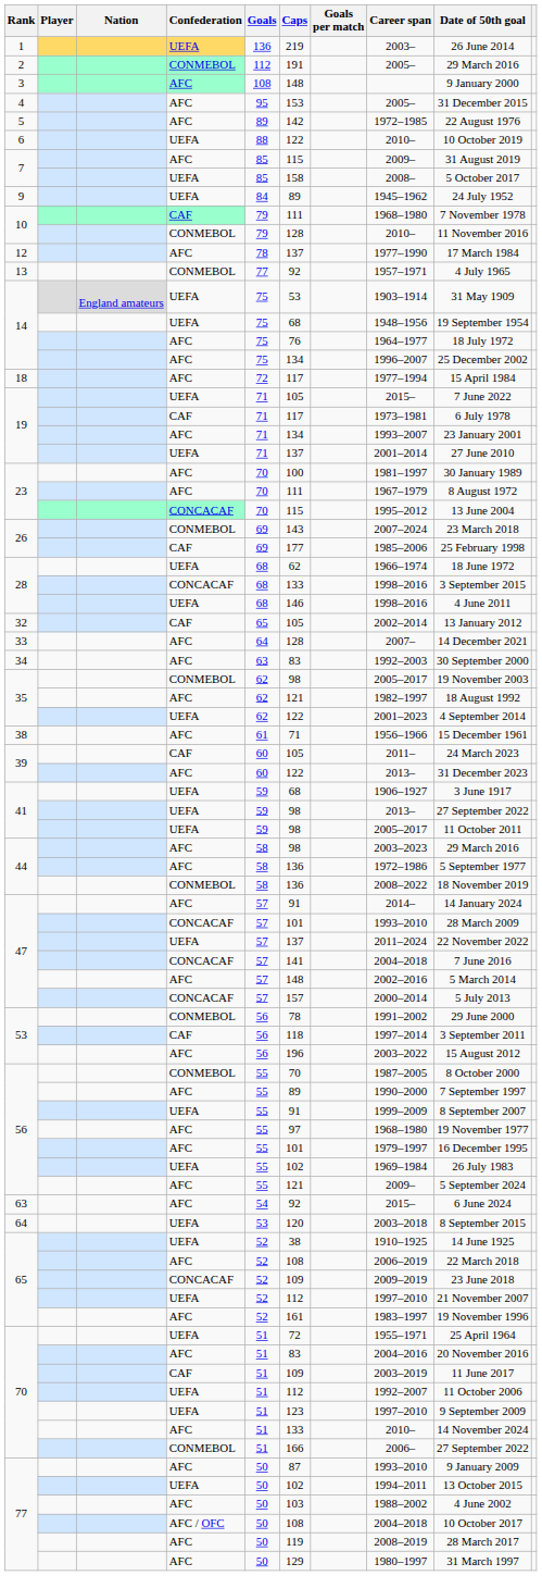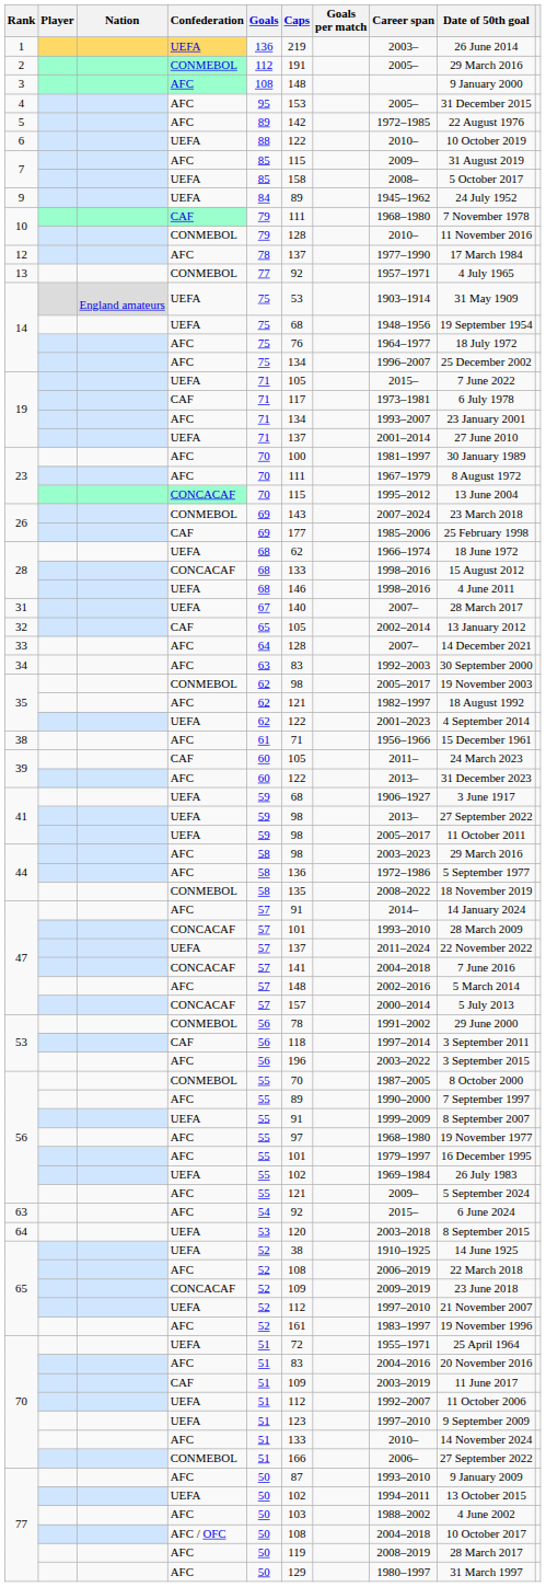 <table class="wikitable sortable plainrowheaders sticky-header" style="text-align: center;">
 <tr>
 <th style="width:15px;" scope=col data-sort-type="number">Rank</th>
 <th scope=col>Player</th>
 <th scope=col>Nation</th>
 <th scope=col>Confederation</th>
 <th scope=col data-sort-type="number"><a href='#'>Goals</a></th>
 <th scope=col data-sort-type="number"><a href='#'>Caps</a></th>
 <th scope=col>Goals<br>per match</th>
 <th scope=col>Career span</th>
 <th scope=col>Date of 50th goal</th>
 <th scope=col class="unsortable"></th>
 </tr>
 <tr>
 <td>1</td>
 <td bgcolor="FFD966" align="left"><strong></strong></td>
 <td bgcolor="FFD966" align="left"></td>
 <td bgcolor="FFD966" align="left"><a href='#'>UEFA</a></td>
 <td><a href='#'>136</a></td>
 <td>219</td>
 <td></td>
 <td>2003–</td>
 <td>26 June 2014</td>
 <td></td>
 </tr>
 <tr>
 <td>2</td>
 <td bgcolor="#9FC" align="left"><strong></strong></td>
 <td bgcolor="#9FC" align="left"></td>
 <td bgcolor="#9FC" align="left"><a href='#'>CONMEBOL</a></td>
 <td><a href='#'>112</a></td>
 <td>191</td>
 <td></td>
 <td>2005–</td>
 <td>29 March 2016</td>
 <td></td>
 </tr>
 <tr>
 <td>3</td>
 <td bgcolor="#9FC" align="left"></td>
 <td bgcolor="#9FC" align="left"></td>
 <td bgcolor="#9FC" align="left"><a href='#'>AFC</a></td>
 <td><a href='#'>108</a></td>
 <td>148</td>
 <td></td>
 <td></td>
 <td>9 January 2000</td>
 <td></td>
 </tr>
 <tr>
 <td>4</td>
 <td style="background-color:#D0E6FF" align="left"><strong></strong></td>
 <td style="background-color:#D0E6FF" align="left"></td>
 <td align="left">AFC</td>
 <td><a href='#'>95</a></td>
 <td>153</td>
 <td></td>
 <td>2005–</td>
 <td>31 December 2015</td>
 <td></td>
 </tr>
 <tr>
 <td>5</td>
 <td style="background-color:#D0E6FF" align="left"></td>
 <td style="background-color:#D0E6FF" align="left"></td>
 <td align="left">AFC</td>
 <td><a href='#'>89</a></td>
 <td>142</td>
 <td></td>
 <td>1972–1985</td>
 <td>22 August 1976</td>
 <td></td>
 </tr>
 <tr>
 <td>6</td>
 <td style="background-color:#D0E6FF" align="left"><strong></strong></td>
 <td style="background-color:#D0E6FF" align="left"></td>
 <td align="left">UEFA</td>
 <td><a href='#'>88</a></td>
 <td>122</td>
 <td></td>
 <td>2010–</td>
 <td>10 October 2019</td>
 <td></td>
 </tr>
 <tr>
 <td rowspan="2">7</td>
 <td style="background-color:#D0E6FF" align="left"><strong></strong></td>
 <td style="background-color:#D0E6FF" align="left"></td>
 <td align="left">AFC</td>
 <td><a href='#'>85</a></td>
 <td>115</td>
 <td></td>
 <td>2009–</td>
 <td>31 August 2019</td>
 <td></td>
 </tr>
 <tr>
 <td style="background-color:#D0E6FF" align="left"><strong></strong></td>
 <td style="background-color:#D0E6FF" align="left"></td>
 <td align="left">UEFA</td>
 <td><a href='#'>85</a></td>
 <td>158</td>
 <td></td>
 <td>2008–</td>
 <td>5 October 2017</td>
 <td></td>
 </tr>
 <tr>
 <td>9</td>
 <td style="background-color:#D0E6FF" align="left"></td>
 <td style="background-color:#D0E6FF" align="left"><br></td>
 <td align="left">UEFA</td>
 <td><a href='#'>84</a></td>
 <td>89</td>
 <td></td>
 <td>1945–1962</td>
 <td>24 July 1952</td>
 <td></td>
 </tr>
 <tr>
 <td rowspan="2">10</td>
 <td bgcolor="#9FC" align="left"></td>
 <td bgcolor="#9FC" align="left"></td>
 <td bgcolor="#9FC" align="left"><a href='#'>CAF</a></td>
 <td><a href='#'>79</a></td>
 <td>111</td>
 <td></td>
 <td>1968–1980</td>
 <td>7 November 1978</td>
 <td></td>
 </tr>
 <tr>
 <td style="background-color:#D0E6FF" align="left"><strong></strong></td>
 <td style="background-color:#D0E6FF" align="left"></td>
 <td align="left">CONMEBOL</td>
 <td><a href='#'>79</a></td>
 <td>128</td>
 <td></td>
 <td>2010–</td>
 <td>11 November 2016</td>
 <td></td>
 </tr>
 <tr>
 <td>12</td>
 <td style="background-color:#D0E6FF" align="left"></td>
 <td style="background-color:#D0E6FF" align="left"></td>
 <td align="left">AFC</td>
 <td><a href='#'>78</a></td>
 <td>137</td>
 <td></td>
 <td>1977–1990</td>
 <td>17 March 1984</td>
 <td></td>
 </tr>
 <tr>
 <td>13</td>
 <td align="left"></td>
 <td align="left"></td>
 <td align="left">CONMEBOL</td>
 <td><a href='#'>77</a></td>
 <td>92</td>
 <td></td>
 <td>1957–1971</td>
 <td>4 July 1965</td>
 <td></td>
 </tr>
 <tr>
 <td rowspan="4">14</td>
 <td bgcolor="#DCDCDC" align="left"></td>
 <td bgcolor="#DCDCDC" align="left"><br> <a href='#'>England amateurs</a></td>
 <td align="left">UEFA</td>
 <td><a href='#'>75</a></td>
 <td>53</td>
 <td></td>
 <td>1903–1914</td>
 <td>31 May 1909</td>
 <td></td>
 </tr>
 <tr>
 <td align="left"></td>
 <td align="left"></td>
 <td align="left">UEFA</td>
 <td><a href='#'>75</a></td>
 <td>68</td>
 <td></td>
 <td>1948–1956</td>
 <td>19 September 1954</td>
 <td></td>
 </tr>
 <tr>
 <td style="background-color:#D0E6FF" align="left"></td>
 <td style="background-color:#D0E6FF" align="left"></td>
 <td align="left">AFC</td>
 <td><a href='#'>75</a></td>
 <td>76</td>
 <td></td>
 <td>1964–1977</td>
 <td>18 July 1972</td>
 <td></td>
 </tr>
 <tr>
 <td style="background-color:#D0E6FF" align="left"></td>
 <td style="background-color:#D0E6FF" align="left"></td>
 <td align="left">AFC</td>
 <td><a href='#'>75</a></td>
 <td>134</td>
 <td></td>
 <td>1996–2007</td>
 <td>25 December 2002</td>
 <td></td>
 </tr>
 <tr>
-<td>18</td>
-<td style="background-color:#D0E6FF" align="left"></td>
-<td style="background-color:#D0E6FF" align="left"></td>
-<td align="left">AFC</td>
-<td><a href='#'>72</a></td>
-<td>117</td>
-<td></td>
-<td>1977–1994</td>
-<td>15 April 1984</td>
-<td></td>
-</tr>
-<tr>
 <td rowspan="4">19</td>
 <td style="background-color:#D0E6FF" align="left"><strong></strong></td>
 <td style="background-color:#D0E6FF" align="left"></td>
 <td align="left">UEFA</td>
 <td><a href='#'>71</a></td>
 <td>105</td>
 <td></td>
 <td>2015–</td>
 <td>7 June 2022</td>
 <td></td>
 </tr>
 <tr>
 <td style="background-color:#D0E6FF" align="left"></td>
 <td style="background-color:#D0E6FF" align="left"></td>
 <td align="left">CAF</td>
 <td><a href='#'>71</a></td>
 <td>117</td>
 <td></td>
 <td>1973–1981</td>
 <td>6 July 1978</td>
 <td></td>
 </tr>
 <tr>
 <td style="background-color:#D0E6FF" align="left"></td>
 <td style="background-color:#D0E6FF" align="left"></td>
 <td align="left">AFC</td>
 <td><a href='#'>71</a></td>
 <td>134</td>
 <td></td>
 <td>1993–2007</td>
 <td>23 January 2001</td>
 <td></td>
 </tr>
 <tr>
 <td style="background-color:#D0E6FF" align="left"></td>
 <td style="background-color:#D0E6FF" align="left"></td>
 <td align="left">UEFA</td>
 <td><a href='#'>71</a></td>
 <td>137</td>
 <td></td>
 <td>2001–2014</td>
 <td>27 June 2010</td>
 <td></td>
 </tr>
 <tr>
 <td rowspan="3">23</td>
 <td align="left"></td>
 <td align="left"></td>
 <td align="left">AFC</td>
 <td><a href='#'>70</a></td>
 <td>100</td>
 <td></td>
 <td>1981–1997</td>
 <td>30 January 1989</td>
 <td></td>
 </tr>
 <tr>
 <td style="background-color:#D0E6FF" align="left"></td>
 <td style="background-color:#D0E6FF" align="left"></td>
 <td align="left">AFC</td>
 <td><a href='#'>70</a></td>
 <td>111</td>
 <td></td>
 <td>1967–1979</td>
 <td>8 August 1972</td>
 <td></td>
 </tr>
 <tr>
 <td bgcolor=#9FC   align="left"></td>
 <td bgcolor=#9FC   align="left"></td>
 <td bgcolor="#9FC" align="left"><a href='#'>CONCACAF</a></td>
 <td><a href='#'>70</a></td>
 <td>115</td>
 <td></td>
 <td>1995–2012</td>
 <td>13 June 2004</td>
 <td></td>
 </tr>
 <tr>
 <td rowspan="2">26</td>
 <td style="background-color:#D0E6FF" align="left"></td>
 <td style="background-color:#D0E6FF" align="left"></td>
 <td align="left">CONMEBOL</td>
 <td><a href='#'>69</a></td>
 <td>143</td>
 <td></td>
 <td>2007–2024</td>
 <td>23 March 2018</td>
 <td></td>
 </tr>
 <tr>
 <td style="background-color:#D0E6FF" align="left"></td>
 <td style="background-color:#D0E6FF" align="left"></td>
 <td align="left">CAF</td>
 <td><a href='#'>69</a></td>
 <td>177</td>
 <td></td>
 <td>1985–2006</td>
 <td>25 February 1998</td>
 <td></td>
 </tr>
 <tr>
 <td rowspan="3">28</td>
 <td align="left"></td>
 <td align="left"></td>
 <td align="left">UEFA</td>
 <td><a href='#'>68</a></td>
 <td>62</td>
 <td></td>
 <td>1966–1974</td>
 <td>18 June 1972</td>
 <td></td>
 </tr>
 <tr>
 <td style="background-color:#D0E6FF" align="left"></td>
 <td style="background-color:#D0E6FF" align="left"></td>
 <td align="left">CONCACAF</td>
 <td><a href='#'>68</a></td>
 <td>133</td>
 <td></td>
 <td>1998–2016</td>
-<td>3 September 2015</td>
+<td>15 August 2012</td>
 <td></td>
 </tr>
 <tr>
 <td style="background-color:#D0E6FF" align="left"></td>
 <td style="background-color:#D0E6FF" align="left"></td>
 <td align="left">UEFA</td>
 <td><a href='#'>68</a></td>
 <td>146</td>
 <td></td>
 <td>1998–2016</td>
 <td>4 June 2011</td>
+<td></td>
+</tr>
+<tr>
+<td>31</td>
+<td style="background-color:#D0E6FF" align="left"><strong></strong></td>
+<td style="background-color:#D0E6FF" align="left"></td>
+<td align="left">UEFA</td>
+<td><a href='#'>67</a></td>
+<td>140</td>
+<td></td>
+<td>2007–</td>
+<td>28 March 2017</td>
 <td></td>
 </tr>
 <tr>
 <td>32</td>
 <td style="background-color:#D0E6FF" align="left"></td>
 <td style="background-color:#D0E6FF" align="left"></td>
 <td align="left">CAF</td>
 <td><a href='#'>65</a></td>
 <td>105</td>
 <td></td>
 <td>2002–2014</td>
 <td>13 January 2012</td>
 <td></td>
 </tr>
 <tr>
 <td>33</td>
 <td align="left"><strong></strong></td>
 <td align="left"></td>
 <td align="left">AFC</td>
 <td><a href='#'>64</a></td>
 <td>128</td>
 <td></td>
 <td>2007–</td>
 <td>14 December 2021</td>
 <td></td>
 </tr>
 <tr>
 <td>34</td>
 <td align="left"></td>
 <td align="left"></td>
 <td align="left">AFC</td>
 <td><a href='#'>63</a></td>
 <td>83</td>
 <td></td>
 <td>1992–2003</td>
 <td>30 September 2000</td>
 <td></td>
 </tr>
 <tr>
 <td rowspan="3">35</td>
 <td align="left"></td>
 <td align="left"></td>
 <td align="left">CONMEBOL</td>
 <td><a href='#'>62</a></td>
 <td>98</td>
 <td></td>
 <td>2005–2017</td>
 <td>19 November 2003</td>
 <td></td>
 </tr>
 <tr>
 <td align="left"></td>
 <td align="left"></td>
 <td align="left">AFC</td>
 <td><a href='#'>62</a></td>
 <td>121</td>
 <td></td>
 <td>1982–1997</td>
 <td>18 August 1992</td>
 <td></td>
 </tr>
 <tr>
 <td style="background-color:#D0E6FF" align="left"></td>
 <td style="background-color:#D0E6FF" align="left"></td>
 <td align="left">UEFA</td>
 <td><a href='#'>62</a></td>
 <td>122</td>
 <td></td>
 <td>2001–2023</td>
 <td>4 September 2014</td>
 <td></td>
 </tr>
 <tr>
 <td>38</td>
 <td align="left"></td>
 <td align="left"> </td>
 <td align="left">AFC</td>
 <td><a href='#'>61</a></td>
 <td>71</td>
 <td></td>
 <td>1956–1966</td>
 <td>15 December 1961</td>
 <td></td>
 </tr>
 <tr>
 <td rowspan="2">39</td>
 <td align="left"><strong></strong></td>
 <td align="left"></td>
 <td align="left">CAF</td>
 <td><a href='#'>60</a></td>
 <td>105</td>
 <td></td>
 <td>2011–</td>
 <td>24 March 2023</td>
 <td></td>
 </tr>
 <tr>
 <td style="background-color:#D0E6FF" align="left"><strong></strong></td>
 <td style="background-color:#D0E6FF" align="left"></td>
 <td align="left">AFC</td>
 <td><a href='#'>60</a></td>
 <td>122</td>
 <td></td>
 <td>2013–</td>
 <td>31 December 2023</td>
 <td></td>
 </tr>
 <tr>
 <td rowspan="3">41</td>
 <td align="left"></td>
 <td align="left"></td>
 <td align="left">UEFA</td>
 <td><a href='#'>59</a></td>
 <td>68</td>
 <td></td>
 <td>1906–1927</td>
 <td>3 June 1917</td>
 <td></td>
 </tr>
 <tr>
 <td style="background-color:#D0E6FF" align="left"><strong></strong></td>
 <td style="background-color:#D0E6FF" align="left"></td>
 <td align="left">UEFA</td>
 <td><a href='#'>59</a></td>
 <td>98</td>
 <td></td>
 <td>2013–</td>
 <td>27 September 2022</td>
 <td></td>
 </tr>
 <tr>
 <td style="background-color:#D0E6FF" align="left"></td>
 <td style="background-color:#D0E6FF" align="left"></td>
 <td align="left">UEFA</td>
 <td><a href='#'>59</a></td>
 <td>98</td>
 <td></td>
 <td>2005–2017</td>
 <td>11 October 2011</td>
 <td></td>
 </tr>
 <tr>
 <td rowspan="3">44</td>
 <td style="background-color:#D0E6FF" align="left"></td>
 <td style="background-color:#D0E6FF" align="left"></td>
 <td align="left">AFC</td>
 <td><a href='#'>58</a></td>
 <td>98</td>
 <td></td>
 <td>2003–2023</td>
 <td>29 March 2016</td>
 <td></td>
 </tr>
 <tr>
 <td style="background-color:#D0E6FF" align="left"></td>
 <td style="background-color:#D0E6FF" align="left"></td>
 <td align="left">AFC</td>
 <td><a href='#'>58</a></td>
 <td>136</td>
 <td></td>
 <td>1972–1986</td>
 <td>5 September 1977</td>
 <td></td>
 </tr>
 <tr>
 <td align="left"></td>
 <td align="left"></td>
 <td align="left">CONMEBOL</td>
 <td><a href='#'>58</a></td>
-<td>136</td>
+<td>135</td>
 <td></td>
 <td>2008–2022</td>
 <td>18 November 2019</td>
 <td></td>
 </tr>
 <tr>
 <td rowspan="6">47</td>
 <td align="left"><strong></strong></td>
 <td align="left"></td>
 <td align="left">AFC</td>
 <td><a href='#'>57</a></td>
 <td>91</td>
 <td></td>
 <td>2014–</td>
 <td>14 January 2024</td>
 <td></td>
 </tr>
 <tr>
 <td style="background-color:#D0E6FF" align="left"></td>
 <td style="background-color:#D0E6FF" align="left"></td>
 <td align="left">CONCACAF</td>
 <td><a href='#'>57</a></td>
 <td>101</td>
 <td></td>
 <td>1993–2010</td>
 <td>28 March 2009</td>
 <td></td>
 </tr>
 <tr>
 <td style="background-color:#D0E6FF" align="left"></td>
 <td style="background-color:#D0E6FF" align="left"></td>
 <td align="left">UEFA</td>
 <td><a href='#'>57</a></td>
 <td>137</td>
 <td></td>
 <td>2011–2024</td>
 <td>22 November 2022</td>
 <td></td>
 </tr>
 <tr>
 <td style="background-color:#D0E6FF" align="left"></td>
 <td style="background-color:#D0E6FF" align="left"></td>
 <td align="left">CONCACAF</td>
 <td><a href='#'>57</a></td>
 <td>141</td>
 <td></td>
 <td>2004–2018</td>
 <td>7 June 2016</td>
 <td></td>
 </tr>
 <tr>
 <td align="left"></td>
 <td align="left"></td>
 <td align="left">AFC</td>
 <td><a href='#'>57</a></td>
 <td>148</td>
 <td></td>
 <td>2002–2016</td>
 <td>5 March 2014</td>
 <td></td>
 </tr>
 <tr>
 <td style="background-color:#D0E6FF" align="left"></td>
 <td style="background-color:#D0E6FF" align="left"></td>
 <td align="left">CONCACAF</td>
 <td><a href='#'>57</a></td>
 <td>157</td>
 <td></td>
 <td>2000–2014</td>
 <td>5 July 2013</td>
 <td></td>
 </tr>
 <tr>
 <td rowspan="3">53</td>
 <td align="left"></td>
 <td align="left"></td>
 <td align="left">CONMEBOL</td>
 <td><a href='#'>56</a></td>
 <td>78</td>
 <td></td>
 <td>1991–2002</td>
 <td>29 June 2000</td>
 <td></td>
 </tr>
 <tr>
 <td style="background-color:#D0E6FF" align="left"></td>
 <td style="background-color:#D0E6FF" align="left"></td>
 <td align="left">CAF</td>
 <td><a href='#'>56</a></td>
 <td>118</td>
 <td></td>
 <td>1997–2014</td>
 <td>3 September 2011</td>
 <td></td>
 </tr>
 <tr>
 <td align="left"></td>
 <td align="left"></td>
 <td align="left">AFC</td>
 <td><a href='#'>56</a></td>
 <td>196</td>
 <td></td>
 <td>2003–2022</td>
-<td>15 August 2012</td>
+<td>3 September 2015</td>
 <td></td>
 </tr>
 <tr>
 <td rowspan="7">56</td>
 <td align="left"></td>
 <td align="left"></td>
 <td align="left">CONMEBOL</td>
 <td><a href='#'>55</a></td>
 <td>70</td>
 <td></td>
 <td>1987–2005</td>
 <td>8 October 2000</td>
 <td></td>
 </tr>
 <tr>
 <td align="left"></td>
 <td align="left"></td>
 <td align="left">AFC</td>
 <td><a href='#'>55</a></td>
 <td>89</td>
 <td></td>
 <td>1990–2000</td>
 <td>7 September 1997</td>
 <td></td>
 </tr>
 <tr>
 <td style="background-color:#D0E6FF" align="left"></td>
 <td style="background-color:#D0E6FF" align="left"></td>
 <td align="left">UEFA</td>
 <td><a href='#'>55</a></td>
 <td>91</td>
 <td></td>
 <td>1999–2009</td>
 <td>8 September 2007</td>
 <td></td>
 </tr>
 <tr>
 <td align="left"></td>
 <td align="left"></td>
 <td align="left">AFC</td>
 <td><a href='#'>55</a></td>
 <td>97</td>
 <td></td>
 <td>1968–1980</td>
 <td>19 November 1977</td>
 <td></td>
 </tr>
 <tr>
 <td style="background-color:#D0E6FF" align="left"></td>
 <td style="background-color:#D0E6FF" align="left"></td>
 <td align="left">AFC</td>
 <td><a href='#'>55</a></td>
 <td>101</td>
 <td></td>
 <td>1979–1997</td>
 <td>16 December 1995</td>
 <td></td>
 </tr>
 <tr>
 <td style="background-color:#D0E6FF" align="left"></td>
 <td style="background-color:#D0E6FF" align="left"></td>
 <td align="left">UEFA</td>
 <td><a href='#'>55</a></td>
 <td>102</td>
 <td></td>
 <td>1969–1984</td>
 <td>26 July 1983</td>
 <td></td>
 </tr>
 <tr>
 <td align="left"><strong></strong></td>
 <td align="left"></td>
 <td align="left">AFC</td>
 <td><a href='#'>55</a></td>
 <td>121</td>
 <td></td>
 <td>2009–</td>
 <td>5 September 2024</td>
 <td></td>
 </tr>
 <tr>
 <td>63</td>
 <td align="left"><strong></strong></td>
 <td align="left"></td>
 <td align="left">AFC</td>
 <td><a href='#'>54</a></td>
 <td>92</td>
 <td></td>
 <td>2015–</td>
 <td>6 June 2024</td>
 <td></td>
 </tr>
 <tr>
 <td>64</td>
 <td align="left"></td>
 <td align="left"></td>
 <td align="left">UEFA</td>
 <td><a href='#'>53</a></td>
 <td>120</td>
 <td></td>
 <td>2003–2018</td>
 <td>8 September 2015</td>
 <td></td>
 </tr>
 <tr>
 <td rowspan="5">65</td>
 <td style="background-color:#D0E6FF" align="left"></td>
 <td style="background-color:#D0E6FF" align="left"></td>
 <td align="left">UEFA</td>
 <td><a href='#'>52</a></td>
 <td>38</td>
 <td></td>
 <td>1910–1925</td>
 <td>14 June 1925</td>
 <td></td>
 </tr>
 <tr>
 <td style="background-color:#D0E6FF" align="left"></td>
 <td style="background-color:#D0E6FF" align="left"></td>
 <td align="left">AFC</td>
 <td><a href='#'>52</a></td>
 <td>108</td>
 <td></td>
 <td>2006–2019</td>
 <td>22 March 2018</td>
 <td></td>
 </tr>
 <tr>
 <td style="background-color:#D0E6FF" align="left"></td>
 <td style="background-color:#D0E6FF" align="left"></td>
 <td align="left">CONCACAF</td>
 <td><a href='#'>52</a></td>
 <td>109</td>
 <td></td>
 <td>2009–2019</td>
 <td>23 June 2018</td>
 <td></td>
 </tr>
 <tr>
 <td style="background-color:#D0E6FF" align="left"></td>
 <td style="background-color:#D0E6FF" align="left"></td>
 <td align="left">UEFA</td>
 <td><a href='#'>52</a></td>
 <td>112</td>
 <td></td>
 <td>1997–2010</td>
 <td>21 November 2007</td>
 <td></td>
 </tr>
 <tr>
 <td align="left"></td>
 <td align="left"></td>
 <td align="left">AFC</td>
 <td><a href='#'>52</a></td>
 <td>161</td>
 <td></td>
 <td>1983–1997</td>
 <td>19 November 1996</td>
 <td></td>
 </tr>
 <tr>
 <td rowspan="7">70</td>
 <td align="left"></td>
 <td align="left"></td>
 <td align="left">UEFA</td>
 <td><a href='#'>51</a></td>
 <td>72</td>
 <td></td>
 <td>1955–1971</td>
 <td>25 April 1964</td>
 <td></td>
 </tr>
 <tr>
 <td style="background-color:#D0E6FF" align="left"></td>
 <td style="background-color:#D0E6FF" align="left"></td>
 <td align="left">AFC</td>
 <td><a href='#'>51</a></td>
 <td>83</td>
 <td></td>
 <td>2004–2016</td>
 <td>20 November 2016</td>
 <td></td>
 </tr>
 <tr>
 <td style="background-color:#D0E6FF" align="left"></td>
 <td style="background-color:#D0E6FF" align="left"></td>
 <td align="left">CAF</td>
 <td><a href='#'>51</a></td>
 <td>109</td>
 <td></td>
 <td>2003–2019</td>
 <td>11 June 2017</td>
 <td></td>
 </tr>
 <tr>
 <td style="background-color:#D0E6FF" align="left"></td>
 <td style="background-color:#D0E6FF" align="left"></td>
 <td align="left">UEFA</td>
 <td><a href='#'>51</a></td>
 <td>112</td>
 <td></td>
 <td>1992–2007</td>
 <td>11 October 2006</td>
 <td></td>
 </tr>
 <tr>
 <td align="left"></td>
 <td align="left"></td>
 <td align="left">UEFA</td>
 <td><a href='#'>51</a></td>
 <td>123</td>
 <td></td>
 <td>1997–2010</td>
 <td>9 September 2009</td>
 <td></td>
 </tr>
 <tr>
 <td align="left"><strong></strong></td>
 <td align="left"></td>
 <td align="left">AFC</td>
 <td><a href='#'>51</a></td>
 <td>133</td>
 <td></td>
 <td>2010–</td>
 <td>14 November 2024</td>
 <td></td>
 </tr>
 <tr>
 <td style="background-color:#D0E6FF" align="left"><strong></strong></td>
 <td style="background-color:#D0E6FF" align="left"></td>
 <td align="left">CONMEBOL</td>
 <td><a href='#'>51</a></td>
 <td>166</td>
 <td></td>
 <td>2006–</td>
 <td>27 September 2022</td>
 <td></td>
 </tr>
 <tr>
 <td rowspan="6">77</td>
 <td align="left"></td>
 <td align="left"></td>
 <td align="left">AFC</td>
 <td><a href='#'>50</a></td>
 <td>87</td>
 <td></td>
 <td>1993–2010</td>
 <td>9 January 2009</td>
 <td></td>
 </tr>
 <tr>
 <td style="background-color:#D0E6FF" align="left"></td>
 <td style="background-color:#D0E6FF" align="left"></td>
 <td align="left">UEFA</td>
 <td><a href='#'>50</a></td>
 <td>102</td>
 <td></td>
 <td>1994–2011</td>
 <td>13 October 2015</td>
 <td></td>
 </tr>
 <tr>
 <td align="left"></td>
 <td align="left"></td>
 <td align="left">AFC</td>
 <td><a href='#'>50</a></td>
 <td>103</td>
 <td></td>
 <td>1988–2002</td>
 <td>4 June 2002</td>
 <td></td>
 </tr>
 <tr>
 <td style="background-color:#D0E6FF" align="left"></td>
 <td style="background-color:#D0E6FF" align="left"></td>
 <td align="left">AFC / <a href='#'>OFC</a></td>
 <td><a href='#'>50</a></td>
 <td>108</td>
 <td></td>
 <td>2004–2018</td>
 <td>10 October 2017</td>
 <td></td>
 </tr>
 <tr>
 <td align="left"></td>
 <td align="left"></td>
 <td align="left">AFC</td>
 <td><a href='#'>50</a></td>
 <td>119</td>
 <td></td>
 <td>2008–2019</td>
 <td>28 March 2017</td>
 <td></td>
 </tr>
 <tr>
 <td align="left"></td>
 <td align="left"></td>
 <td align="left">AFC</td>
 <td><a href='#'>50</a></td>
 <td>129</td>
 <td></td>
 <td>1980–1997</td>
 <td>31 March 1997</td>
 <td></td>
 </tr>
 </table>
